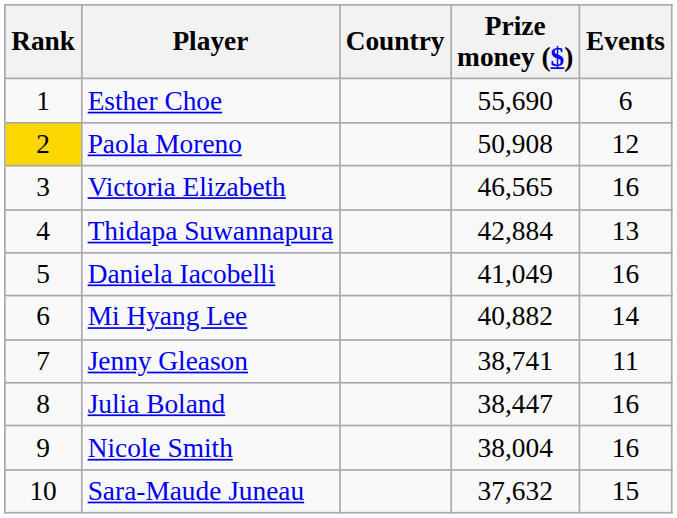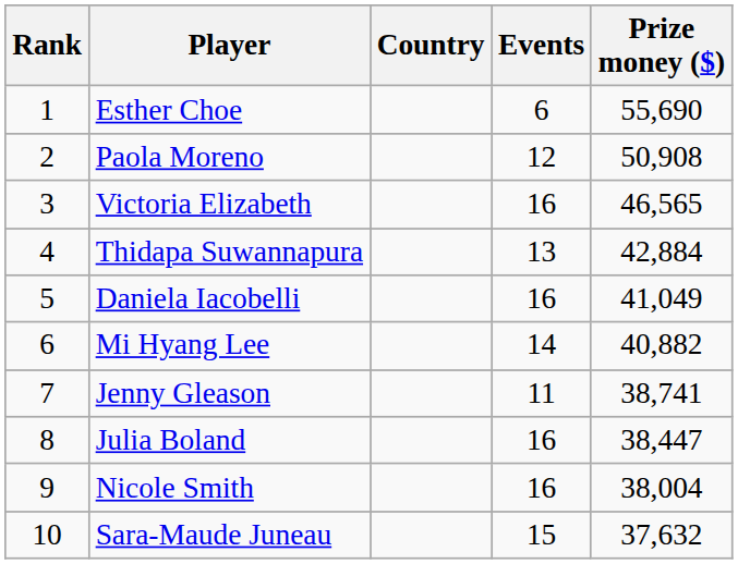 <table class="wikitable">
 <tr>
 <th>Rank</th>
 <th>Player</th>
 <th>Country</th>
+<th>Events</th>
 <th>Prize <br>money (<a href='#'>$</a>)</th>
-<th>Events</th>
 </tr>
 <tr>
 <td align=center>1</td>
 <td><a href='#'>Esther Choe</a></td>
 <td></td>
+<td align=center>6</td>
 <td align=center>55,690</td>
-<td align=center>6</td>
 </tr>
 <tr>
-<td align=center style="background: gold;">2</td>
+<td align=center>2</td>
 <td><a href='#'>Paola Moreno</a></td>
 <td></td>
+<td align=center>12</td>
 <td align=center>50,908</td>
-<td align=center>12</td>
 </tr>
 <tr>
 <td align=center>3</td>
 <td><a href='#'>Victoria Elizabeth</a></td>
 <td></td>
+<td align=center>16</td>
 <td align=center>46,565</td>
-<td align=center>16</td>
 </tr>
 <tr>
 <td align=center>4</td>
 <td><a href='#'>Thidapa Suwannapura</a></td>
 <td></td>
+<td align=center>13</td>
 <td align=center>42,884</td>
-<td align=center>13</td>
 </tr>
 <tr>
 <td align=center>5</td>
 <td><a href='#'>Daniela Iacobelli</a></td>
 <td></td>
+<td align=center>16</td>
 <td align=center>41,049</td>
-<td align=center>16</td>
 </tr>
 <tr>
 <td align=center>6</td>
 <td><a href='#'>Mi Hyang Lee</a></td>
 <td></td>
+<td align=center>14</td>
 <td align=center>40,882</td>
-<td align=center>14</td>
 </tr>
 <tr>
 <td align=center>7</td>
 <td><a href='#'>Jenny Gleason</a></td>
 <td></td>
+<td align=center>11</td>
 <td align=center>38,741</td>
-<td align=center>11</td>
 </tr>
 <tr>
 <td align=center>8</td>
 <td><a href='#'>Julia Boland</a></td>
 <td></td>
+<td align=center>16</td>
 <td align=center>38,447</td>
-<td align=center>16</td>
 </tr>
 <tr>
 <td align=center>9</td>
 <td><a href='#'>Nicole Smith</a></td>
 <td></td>
+<td align=center>16</td>
 <td align=center>38,004</td>
-<td align=center>16</td>
 </tr>
 <tr>
 <td align=center>10</td>
 <td><a href='#'>Sara-Maude Juneau</a></td>
 <td></td>
+<td align=center>15</td>
 <td align=center>37,632</td>
-<td align=center>15</td>
 </tr>
 </table>
